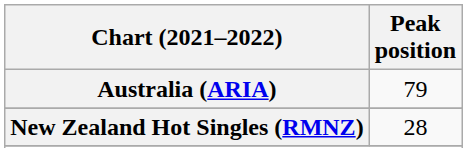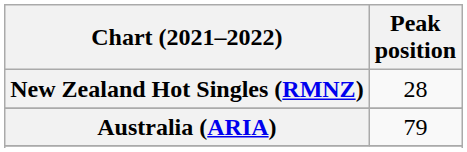 <table class="wikitable sortable plainrowheaders" style="text-align:center">
 <tr>
 <th scope="col">Chart (2021–2022)</th>
 <th scope="col">Peak<br>position</th>
+</tr>
+<tr>
+<th scope="row">New Zealand Hot Singles (<a href='#'>RMNZ</a>)</th>
+<td>28</td>
+</tr>
+<tr>
+</tr>
+<tr>
+</tr>
+<tr>
 </tr>
 <tr>
 <th scope="row">Australia (<a href='#'>ARIA</a>)</th>
 <td>79</td>
 </tr>
 <tr>
 </tr>
 <tr>
 </tr>
 <tr>
 </tr>
-<tr>
-<th scope="row">New Zealand Hot Singles (<a href='#'>RMNZ</a>)</th>
-<td>28</td>
-</tr>
-<tr>
-</tr>
-<tr>
-</tr>
-<tr>
-</tr>
 </table>
